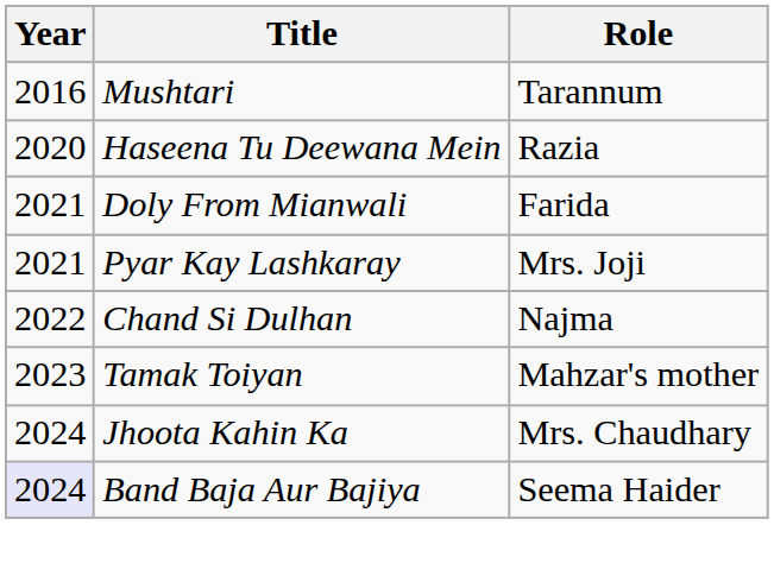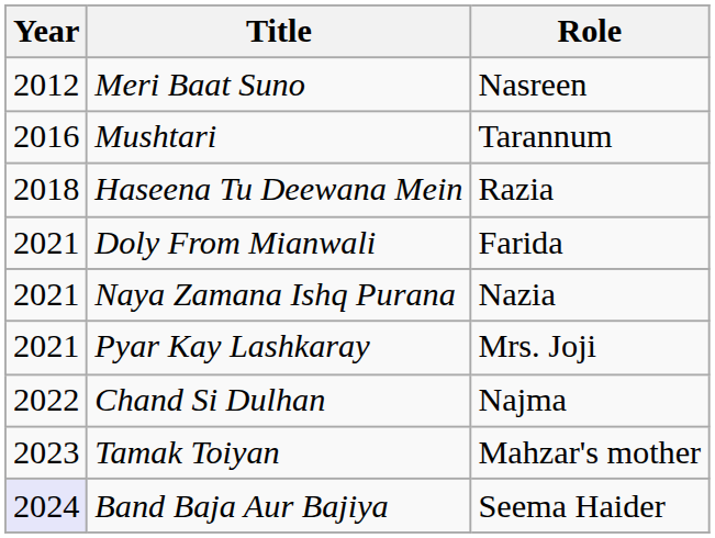 <table class="wikitable sortable plainrowheaders">
 <tr style="text-align:center;">
 <th scope="col">Year</th>
 <th scope="col">Title</th>
 <th scope="col">Role</th>
 </tr>
 <tr>
+<td>2012</td>
+<td><em>Meri Baat Suno</em></td>
+<td>Nasreen</td>
+</tr>
+<tr>
 <td>2016</td>
 <td><em>Mushtari</em></td>
 <td>Tarannum</td>
 </tr>
 <tr>
-<td>2020</td>
+<td>2018</td>
 <td><em>Haseena Tu Deewana Mein</em></td>
 <td>Razia</td>
 </tr>
 <tr>
 <td>2021</td>
 <td><em>Doly From Mianwali</em></td>
 <td>Farida</td>
+</tr>
+<tr>
+<td>2021</td>
+<td><em>Naya Zamana Ishq Purana</em></td>
+<td>Nazia</td>
 </tr>
 <tr>
 <td>2021</td>
 <td><em>Pyar Kay Lashkaray</em></td>
 <td>Mrs. Joji</td>
 </tr>
 <tr>
 <td>2022</td>
 <td><em>Chand Si Dulhan</em></td>
 <td>Najma</td>
 </tr>
 <tr>
 <td>2023</td>
 <td><em>Tamak Toiyan</em></td>
 <td>Mahzar's mother</td>
 </tr>
 <tr>
-<td>2024</td>
-<td><em>Jhoota Kahin Ka</em></td>
-<td>Mrs. Chaudhary</td>
-</tr>
-<tr>
 <td style="background: lavender;">2024</td>
 <td><em>Band Baja Aur Bajiya</em></td>
 <td>Seema Haider</td>
 </tr>
 </table>
